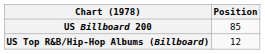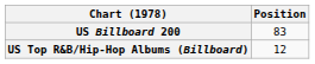 <table class="wikitable sortable plainrowheaders" style="text-align:center">
 <tr>
 <th scope="col">Chart (1978)</th>
 <th scope="col">Position</th>
 </tr>
 <tr>
 <th scope="row">US <em>Billboard</em> 200</th>
-<td>85</td>
+<td>83</td>
 </tr>
 <tr>
 <th scope="row">US Top R&B/Hip-Hop Albums (<em>Billboard</em>)</th>
 <td>12</td>
 </tr>
 </table>
